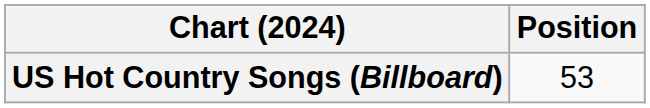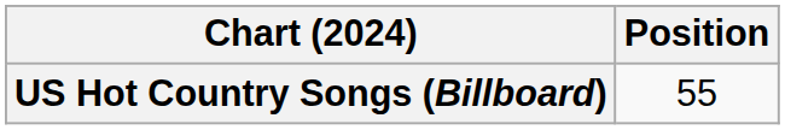 <table class="wikitable plainrowheaders" style="text-align:center">
 <tr>
 <th scope="col">Chart (2024)</th>
 <th scope="col">Position</th>
 </tr>
 <tr>
 <th scope="row">US Hot Country Songs (<em>Billboard</em>)</th>
-<td>53</td>
+<td>55</td>
 </tr>
 </table>
